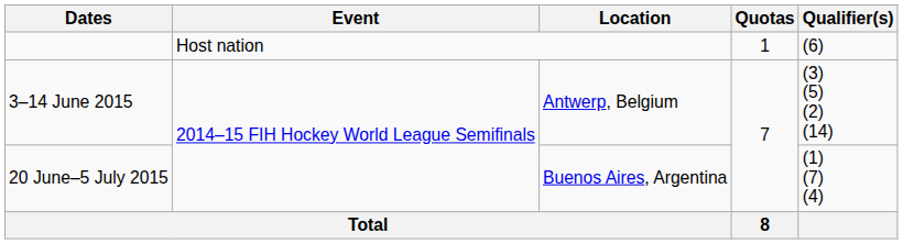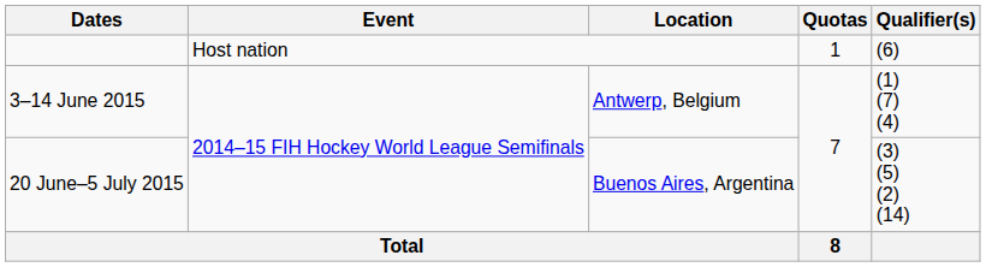 <table class=wikitable>
 <tr>
 <th>Dates</th>
 <th>Event</th>
 <th>Location</th>
 <th>Quotas</th>
 <th>Qualifier(s)</th>
 </tr>
 <tr>
 <td></td>
 <td colspan=2>Host nation</td>
 <td align=center>1</td>
 <td> (6)</td>
 </tr>
 <tr>
 <td>3–14 June 2015</td>
 <td rowspan=2><a href='#'>2014–15 FIH Hockey World League Semifinals</a></td>
 <td><a href='#'>Antwerp</a>, Belgium</td>
 <td rowspan=2 align=center>7</td>
-<td> (3)<br> (5)<br> (2)<br> (14)</td>
+<td> (1)<br> (7)<br> (4)</td>
 </tr>
 <tr>
 <td>20 June–5 July 2015</td>
 <td><a href='#'>Buenos Aires</a>, Argentina</td>
-<td> (1)<br> (7)<br> (4)</td>
+<td> (3)<br> (5)<br> (2)<br> (14)</td>
 </tr>
 <tr>
 <th colspan="3">Total</th>
 <th>8</th>
 <th></th>
 </tr>
 </table>
